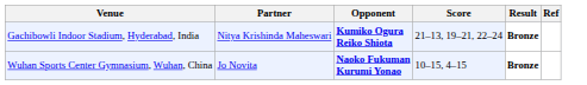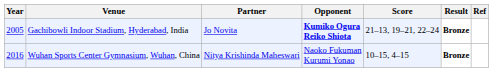 <table class="sortable wikitable" style="font-size: 90%">
 <tr>
+<th>Year</th>
 <th>Venue</th>
 <th>Partner</th>
 <th>Opponent</th>
 <th>Score</th>
 <th>Result</th>
 <th>Ref</th>
 </tr>
 <tr style="background:#ECF2FF">
+<td align="center"><a href='#'>2005</a></td>
 <td align="left"><a href='#'>Gachibowli Indoor Stadium</a>, <a href='#'>Hyderabad</a>, India</td>
-<td align="left"> <a href='#'>Nitya Krishinda Maheswari</a></td>
+<td align="left"> <a href='#'>Jo Novita</a></td>
 <td align="left"><strong> <a href='#'>Kumiko Ogura</a><br> <a href='#'>Reiko Shiota</a></strong></td>
 <td align="left">21–13, 19–21, 22–24</td>
 <td style="text-align:left; background:white"> <strong>Bronze</strong></td>
 <td style="text-align:center; background:white"></td>
 </tr>
 <tr style="background:#ECF2FF">
+<td align="center"><a href='#'>2016</a></td>
 <td align="left"><a href='#'>Wuhan Sports Center Gymnasium</a>, <a href='#'>Wuhan</a>, China</td>
-<td align="left"> <a href='#'>Jo Novita</a></td>
-<td align="left"><strong> <a href='#'>Naoko Fukuman</a><br> <a href='#'>Kurumi Yonao</a></strong></td>
+<td align="left"> <a href='#'>Nitya Krishinda Maheswari</a></td>
+<td align="left"> <a href='#'>Naoko Fukuman</a><br> <a href='#'>Kurumi Yonao</a></td>
 <td align="left">10–15, 4–15</td>
 <td style="text-align:left; background:white"> <strong>Bronze</strong></td>
 <td style="text-align:center; background:white"></td>
 </tr>
 </table>
